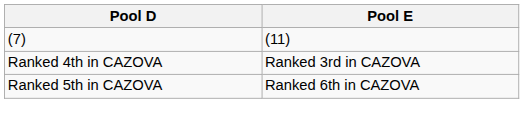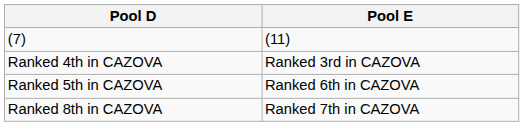 <table class="wikitable" width=560>
 <tr>
 <th width=50%>Pool D</th>
 <th width=50%>Pool E</th>
 </tr>
 <tr>
 <td> (7)</td>
 <td> (11)</td>
 </tr>
 <tr>
 <td>Ranked 4th in CAZOVA</td>
 <td>Ranked 3rd in CAZOVA</td>
 </tr>
 <tr>
 <td>Ranked 5th in CAZOVA</td>
 <td>Ranked 6th in CAZOVA</td>
 </tr>
+<tr>
+<td>Ranked 8th in CAZOVA</td>
+<td>Ranked 7th in CAZOVA</td>
+</tr>
 </table>
